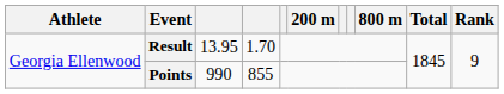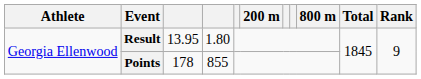 <table class=wikitable style=font-size:90%;text-align:center>
 <tr>
 <th>Athlete</th>
 <th>Event</th>
 <th></th>
 <th></th>
 <th></th>
 <th>200 m</th>
 <th></th>
 <th></th>
 <th>800 m</th>
 <th>Total</th>
 <th>Rank</th>
 </tr>
 <tr>
 <td rowspan=2 align=left><a href='#'>Georgia Ellenwood</a></td>
 <th style=font-size:95%>Result</th>
 <td>13.95</td>
-<td>1.70</td>
+<td>1.80</td>
 <td colspan=5></td>
 <td rowspan=2>1845</td>
 <td rowspan=2>9</td>
 </tr>
 <tr>
 <th style=font-size:95%>Points</th>
-<td>990</td>
+<td>178</td>
 <td>855</td>
 <td colspan=5></td>
 </tr>
 </table>
